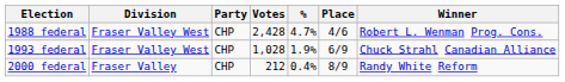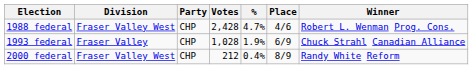 <table class="wikitable">
 <tr>
 <th align="left">Election</th>
 <th align="left">Division</th>
 <th align="left">Party</th>
 <th align="right">Votes</th>
 <th align="right">%</th>
 <th align="center">Place</th>
 <th align="center">Winner</th>
 </tr>
 <tr>
 <td align="left"><a href='#'>1988 federal</a></td>
 <td align="left"><a href='#'>Fraser Valley West</a></td>
 <td align="left">CHP</td>
 <td align="right">2,428</td>
 <td align="right">4.7%</td>
 <td align="center">4/6</td>
 <td align=-"left"><a href='#'>Robert L. Wenman</a> <a href='#'>Prog. Cons.</a></td>
 </tr>
 <tr>
 <td align="left"><a href='#'>1993 federal</a></td>
-<td align="left"><a href='#'>Fraser Valley West</a></td>
+<td align="left"><a href='#'>Fraser Valley</a></td>
 <td align="left">CHP</td>
 <td align="right">1,028</td>
 <td align="right">1.9%</td>
 <td align="center">6/9</td>
 <td align=-"left"><a href='#'>Chuck Strahl</a> <a href='#'>Canadian Alliance</a></td>
 </tr>
 <tr>
 <td align="left"><a href='#'>2000 federal</a></td>
-<td align="left"><a href='#'>Fraser Valley</a></td>
+<td align="left"><a href='#'>Fraser Valley West</a></td>
 <td align="left">CHP</td>
 <td align="right">212</td>
 <td align="right">0.4%</td>
 <td align="center">8/9</td>
 <td align=-"left"><a href='#'>Randy White</a> <a href='#'>Reform</a></td>
 </tr>
 </table>
